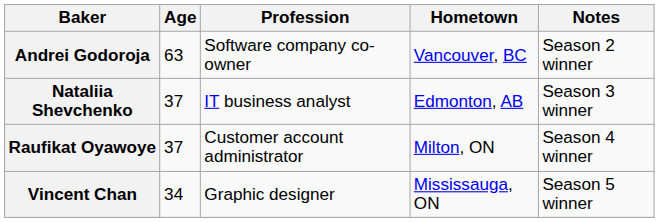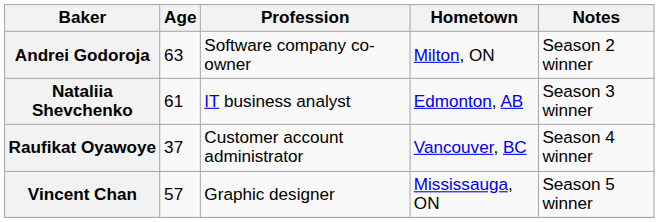 <table class="wikitable sortable">
 <tr>
 <th scope="col">Baker</th>
 <th scope="col">Age</th>
 <th scope="col" class="unsortable">Profession</th>
 <th scope="col" class="unsortable">Hometown</th>
 <th scope="col" class="unsortable">Notes</th>
 </tr>
 <tr>
 <th scope="row">Andrei Godoroja</th>
 <td>63</td>
 <td>Software company co-owner</td>
-<td><a href='#'>Vancouver</a>, <a href='#'>BC</a></td>
+<td><a href='#'>Milton</a>, ON</td>
 <td>Season 2 winner</td>
 </tr>
 <tr>
 <th scope="row">Nataliia Shevchenko</th>
-<td>37</td>
+<td>61</td>
 <td><a href='#'>IT</a> business analyst</td>
 <td><a href='#'>Edmonton</a>, <a href='#'>AB</a></td>
 <td>Season 3 winner</td>
 </tr>
 <tr>
 <th scope="row">Raufikat Oyawoye</th>
 <td>37</td>
 <td>Customer account administrator</td>
-<td><a href='#'>Milton</a>, ON</td>
+<td><a href='#'>Vancouver</a>, <a href='#'>BC</a></td>
 <td>Season 4 winner</td>
 </tr>
 <tr>
 <th scope="row">Vincent Chan</th>
-<td>34</td>
+<td>57</td>
 <td>Graphic designer</td>
 <td><a href='#'>Mississauga</a>, ON</td>
 <td>Season 5 winner</td>
 </tr>
 <tr>
 </tr>
 </table>
